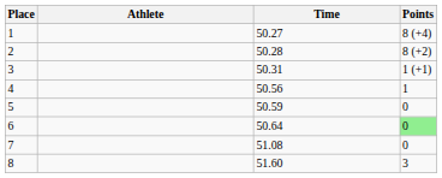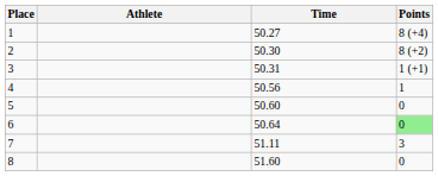 <table class="wikitable sortable">
 <tr>
 <th>Place</th>
 <th style="width:18em">Athlete</th>
 <th style="width:12em">Time</th>
 <th>Points</th>
 </tr>
 <tr>
 <td>1</td>
 <td></td>
 <td>50.27</td>
 <td>8 (+4)</td>
 </tr>
 <tr>
 <td>2</td>
 <td></td>
-<td>50.28</td>
+<td>50.30</td>
 <td>8 (+2)</td>
 </tr>
 <tr>
 <td>3</td>
 <td></td>
 <td>50.31</td>
 <td>1 (+1)</td>
 </tr>
 <tr>
 <td>4</td>
 <td></td>
 <td>50.56</td>
 <td>1</td>
 </tr>
 <tr>
 <td>5</td>
 <td></td>
-<td>50.59</td>
+<td>50.60</td>
 <td>0</td>
 </tr>
 <tr>
 <td>6</td>
 <td></td>
 <td>50.64</td>
 <td style="background: lightgreen;">0</td>
 </tr>
 <tr>
 <td>7</td>
 <td></td>
-<td>51.08</td>
-<td>0</td>
+<td>51.11</td>
+<td>3</td>
 </tr>
 <tr>
 <td>8</td>
 <td></td>
 <td>51.60</td>
-<td>3</td>
+<td>0</td>
 </tr>
 </table>
